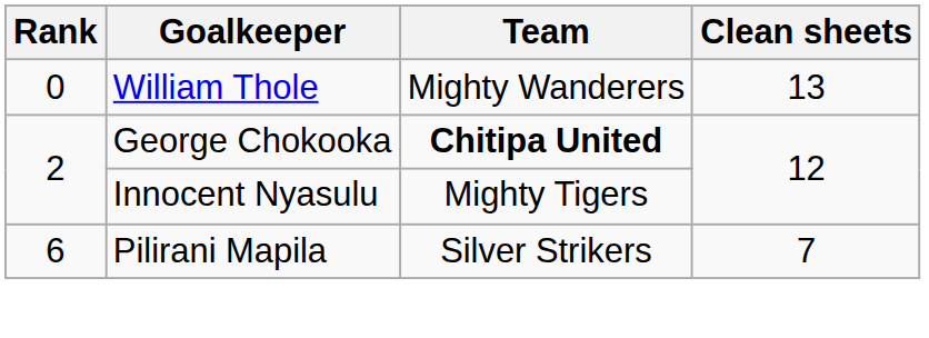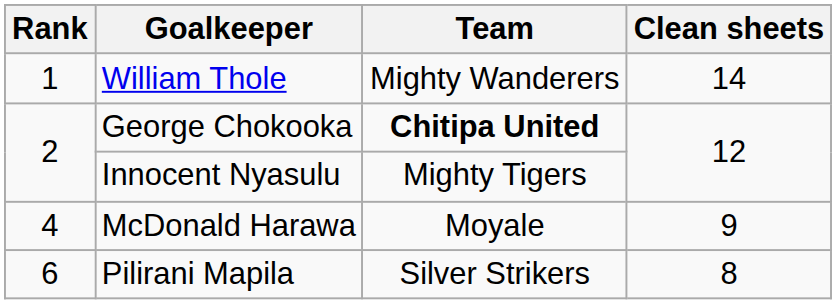 <table class="wikitable" style="text-align:center;">
 <tr>
 <th>Rank</th>
 <th>Goalkeeper</th>
 <th>Team</th>
 <th>Clean sheets</th>
 </tr>
 <tr>
-<td>0</td>
+<td>1</td>
 <td align=left> <a href='#'>William Thole</a></td>
 <td>Mighty Wanderers</td>
-<td>13</td>
+<td>14</td>
 </tr>
 <tr>
 <td rowspan=2>2</td>
 <td align=left> George Chokooka</td>
 <td><strong>Chitipa United</strong></td>
 <td rowspan=2>12</td>
 </tr>
 <tr>
 <td align=left> Innocent Nyasulu</td>
 <td>Mighty Tigers</td>
 </tr>
 <tr>
+<td>4</td>
+<td align=left> McDonald Harawa</td>
+<td>Moyale</td>
+<td>9</td>
+</tr>
+<tr>
 <td>6</td>
 <td align=left> Pilirani Mapila</td>
 <td>Silver Strikers</td>
-<td>7</td>
+<td>8</td>
 </tr>
 </table>
